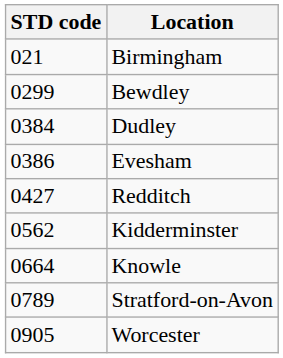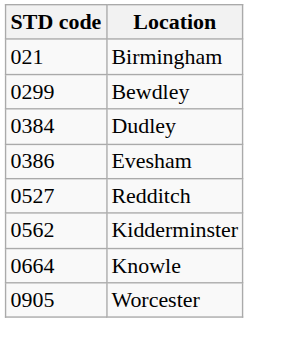 <table class="wikitable" style="width: auto; margin-left: 1.5em;">
 <tr>
 <th scope="col">STD code</th>
 <th scope="col">Location</th>
 </tr>
 <tr>
 <td>021</td>
 <td>Birmingham</td>
 </tr>
 <tr>
 <td>0299</td>
 <td>Bewdley</td>
 </tr>
 <tr>
 <td>0384</td>
 <td>Dudley</td>
 </tr>
 <tr>
 <td>0386</td>
 <td>Evesham</td>
 </tr>
 <tr>
-<td>0427</td>
+<td>0527</td>
 <td>Redditch</td>
 </tr>
 <tr>
 <td>0562</td>
 <td>Kidderminster</td>
 </tr>
 <tr>
 <td>0664</td>
 <td>Knowle</td>
 </tr>
 <tr>
-<td>0789</td>
-<td>Stratford-on-Avon</td>
-</tr>
-<tr>
 <td>0905</td>
 <td>Worcester</td>
 </tr>
 </table>
